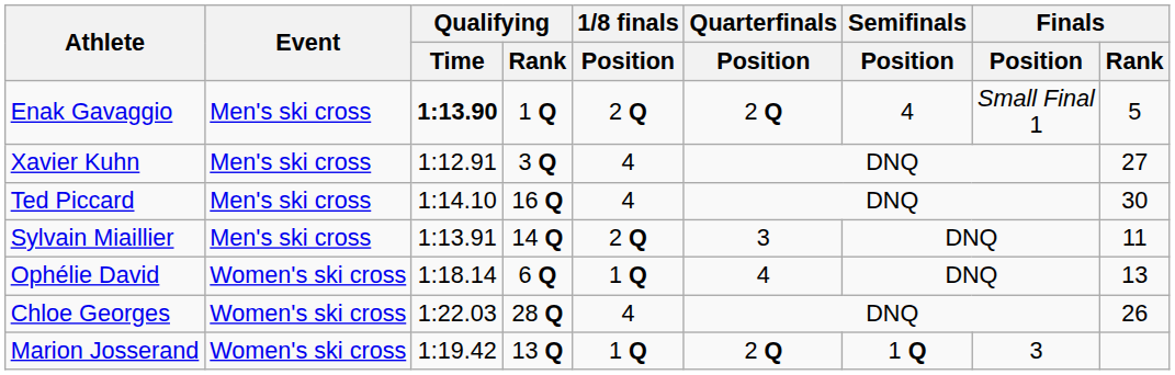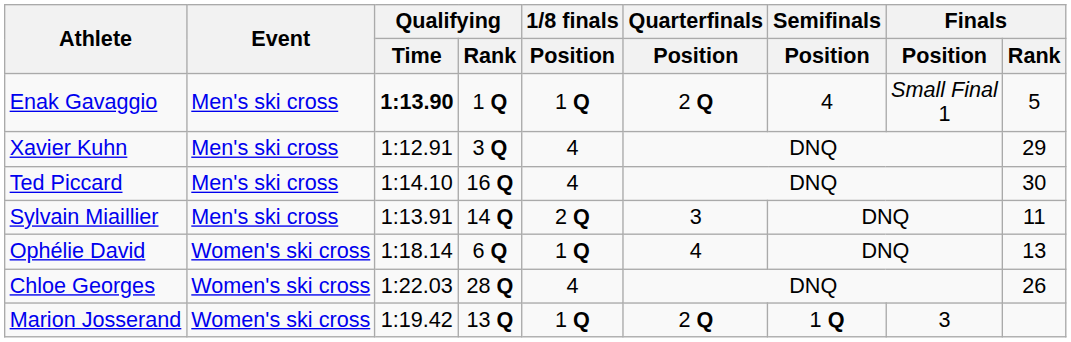 <table class="wikitable">
 <tr>
 <th rowspan="2">Athlete</th>
 <th rowspan="2">Event</th>
 <th colspan="2">Qualifying</th>
 <th>1/8 finals</th>
 <th>Quarterfinals</th>
 <th>Semifinals</th>
 <th colspan=2>Finals</th>
 </tr>
 <tr>
 <th>Time</th>
 <th>Rank</th>
 <th>Position</th>
 <th>Position</th>
 <th>Position</th>
 <th>Position</th>
 <th>Rank</th>
 </tr>
 <tr>
 <td><a href='#'>Enak Gavaggio</a></td>
 <td><a href='#'>Men's ski cross</a></td>
 <td align="center"><strong>1:13.90</strong></td>
 <td align="center">1 <strong>Q</strong></td>
-<td align="center">2 <strong>Q</strong></td>
+<td align="center">1 <strong>Q</strong></td>
 <td align="center">2 <strong>Q</strong></td>
 <td align="center">4</td>
 <td align="center"><em>Small Final</em><br> 1</td>
 <td align="center">5</td>
 </tr>
 <tr>
 <td><a href='#'>Xavier Kuhn</a></td>
 <td><a href='#'>Men's ski cross</a></td>
 <td align="center">1:12.91</td>
 <td align="center">3 <strong>Q</strong></td>
 <td align="center">4</td>
 <td colspan=3 align="center">DNQ</td>
-<td align="center">27</td>
+<td align="center">29</td>
 </tr>
 <tr>
 <td><a href='#'>Ted Piccard</a></td>
 <td><a href='#'>Men's ski cross</a></td>
 <td align="center">1:14.10</td>
 <td align="center">16 <strong>Q</strong></td>
 <td align="center">4</td>
 <td colspan=3 align="center">DNQ</td>
 <td align="center">30</td>
 </tr>
 <tr>
 <td><a href='#'>Sylvain Miaillier</a></td>
 <td><a href='#'>Men's ski cross</a></td>
 <td align="center">1:13.91</td>
 <td align="center">14 <strong>Q</strong></td>
 <td align="center">2 <strong>Q</strong></td>
 <td align="center">3</td>
 <td colspan=2 align="center">DNQ</td>
 <td align="center">11</td>
 </tr>
 <tr>
 <td><a href='#'>Ophélie David</a></td>
 <td><a href='#'>Women's ski cross</a></td>
 <td align="center">1:18.14</td>
 <td align="center">6 <strong>Q</strong></td>
 <td align="center">1 <strong>Q</strong></td>
 <td align="center">4</td>
 <td colspan=2 align="center">DNQ</td>
 <td align="center">13</td>
 </tr>
 <tr>
 <td><a href='#'>Chloe Georges</a></td>
 <td><a href='#'>Women's ski cross</a></td>
 <td align="center">1:22.03</td>
 <td align="center">28 <strong>Q</strong></td>
 <td align="center">4</td>
 <td colspan=3 align="center">DNQ</td>
 <td align="center">26</td>
 </tr>
 <tr>
 <td><a href='#'>Marion Josserand</a></td>
 <td><a href='#'>Women's ski cross</a></td>
 <td align="center">1:19.42</td>
 <td align="center">13 <strong>Q</strong></td>
 <td align="center">1 <strong>Q</strong></td>
 <td align="center">2 <strong>Q</strong></td>
 <td align="center">1 <strong>Q</strong></td>
 <td align="center">3</td>
 <td align="center"></td>
 </tr>
 </table>
